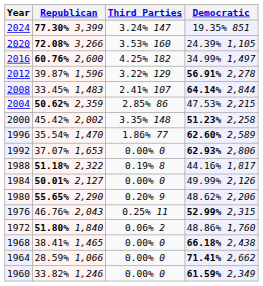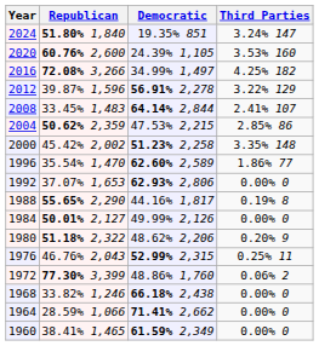 <table class="wikitable" style="float:right; font-size:95%;">
 <tr bgcolor=lightgrey>
 <th>Year</th>
 <th><a href='#'>Republican</a></th>
+<th><a href='#'>Democratic</a></th>
 <th><a href='#'>Third Parties</a></th>
-<th><a href='#'>Democratic</a></th>
 </tr>
 <tr>
 <td align="center" bgcolor="#fff3f3"><a href='#'>2024</a></td>
-<td align="center" bgcolor="#fff3f3"><strong>77.30%</strong> <em>3,399</em></td>
+<td align="center" bgcolor="#fff3f3"><strong>51.80%</strong> <em>1,840</em></td>
+<td align="center" bgcolor="#f0f0ff">19.35% <em>851</em></td>
 <td align="center">3.24% <em>147</em></td>
-<td align="center" bgcolor="#f0f0ff">19.35% <em>851</em></td>
 </tr>
 <tr>
 <td align="center" bgcolor="#fff3f3"><a href='#'>2020</a></td>
-<td align="center" bgcolor="#fff3f3"><strong>72.08%</strong> <em>3,266</em></td>
+<td align="center" bgcolor="#fff3f3"><strong>60.76%</strong> <em>2,600</em></td>
+<td align="center" bgcolor="#f0f0ff">24.39% <em>1,105</em></td>
 <td align="center">3.53% <em>160</em></td>
-<td align="center" bgcolor="#f0f0ff">24.39% <em>1,105</em></td>
 </tr>
 <tr>
 <td align="center" bgcolor="#fff3f3"><a href='#'>2016</a></td>
-<td align="center" bgcolor="#fff3f3"><strong>60.76%</strong> <em>2,600</em></td>
+<td align="center" bgcolor="#fff3f3"><strong>72.08%</strong> <em>3,266</em></td>
+<td align="center" bgcolor="#f0f0ff">34.99% <em>1,497</em></td>
 <td align="center">4.25% <em>182</em></td>
-<td align="center" bgcolor="#f0f0ff">34.99% <em>1,497</em></td>
 </tr>
 <tr>
 <td align="center" bgcolor="#f0f0ff"><a href='#'>2012</a></td>
 <td align="center" bgcolor="#fff3f3">39.87% <em>1,596</em></td>
+<td align="center" bgcolor="#f0f0ff"><strong>56.91%</strong> <em>2,278</em></td>
 <td align="center">3.22% <em>129</em></td>
-<td align="center" bgcolor="#f0f0ff"><strong>56.91%</strong> <em>2,278</em></td>
 </tr>
 <tr>
 <td align="center" bgcolor="#f0f0ff"><a href='#'>2008</a></td>
 <td align="center" bgcolor="#fff3f3">33.45% <em>1,483</em></td>
+<td align="center" bgcolor="#f0f0ff"><strong>64.14%</strong> <em>2,844</em></td>
 <td align="center">2.41% <em>107</em></td>
-<td align="center" bgcolor="#f0f0ff"><strong>64.14%</strong> <em>2,844</em></td>
 </tr>
 <tr>
 <td align="center" bgcolor="#fff3f3"><a href='#'>2004</a></td>
 <td align="center" bgcolor="#fff3f3"><strong>50.62%</strong> <em>2,359</em></td>
+<td align="center" bgcolor="#f0f0ff">47.53% <em>2,215</em></td>
 <td align="center">2.85% <em>86</em></td>
-<td align="center" bgcolor="#f0f0ff">47.53% <em>2,215</em></td>
 </tr>
 <tr>
 <td align="center" bgcolor="#f0f0ff">2000</td>
 <td align="center" bgcolor="#fff3f3">45.42% <em>2,002</em></td>
+<td align="center" bgcolor="#f0f0ff"><strong>51.23%</strong> <em>2,258</em></td>
 <td align="center">3.35% <em>148</em></td>
-<td align="center" bgcolor="#f0f0ff"><strong>51.23%</strong> <em>2,258</em></td>
 </tr>
 <tr>
 <td align="center" bgcolor="#f0f0ff">1996</td>
 <td align="center" bgcolor="#fff3f3">35.54% <em>1,470</em></td>
+<td align="center" bgcolor="#f0f0ff"><strong>62.60%</strong> <em>2,589</em></td>
 <td align="center">1.86% <em>77</em></td>
-<td align="center" bgcolor="#f0f0ff"><strong>62.60%</strong> <em>2,589</em></td>
 </tr>
 <tr>
 <td align="center" bgcolor="#f0f0ff">1992</td>
 <td align="center" bgcolor="#fff3f3">37.07% <em>1,653</em></td>
+<td align="center" bgcolor="#f0f0ff"><strong>62.93%</strong> <em>2,806</em></td>
 <td align="center">0.00% <em>0</em></td>
-<td align="center" bgcolor="#f0f0ff"><strong>62.93%</strong> <em>2,806</em></td>
 </tr>
 <tr>
 <td align="center" bgcolor="#fff3f3">1988</td>
-<td align="center" bgcolor="#fff3f3"><strong>51.18%</strong> <em>2,322</em></td>
+<td align="center" bgcolor="#fff3f3"><strong>55.65%</strong> <em>2,290</em></td>
+<td align="center" bgcolor="#f0f0ff">44.16% <em>1,817</em></td>
 <td align="center">0.19% <em>8</em></td>
-<td align="center" bgcolor="#f0f0ff">44.16% <em>1,817</em></td>
 </tr>
 <tr>
 <td align="center" bgcolor="#fff3f3">1984</td>
 <td align="center" bgcolor="#fff3f3"><strong>50.01%</strong> <em>2,127</em></td>
+<td align="center" bgcolor="#f0f0ff">49.99% <em>2,126</em></td>
 <td align="center">0.00% <em>0</em></td>
-<td align="center" bgcolor="#f0f0ff">49.99% <em>2,126</em></td>
 </tr>
 <tr>
 <td align="center" bgcolor="#fff3f3">1980</td>
-<td align="center" bgcolor="#fff3f3"><strong>55.65%</strong> <em>2,290</em></td>
+<td align="center" bgcolor="#fff3f3"><strong>51.18%</strong> <em>2,322</em></td>
+<td align="center" bgcolor="#f0f0ff">48.62% <em>2,206</em></td>
 <td align="center">0.20% <em>9</em></td>
-<td align="center" bgcolor="#f0f0ff">48.62% <em>2,206</em></td>
 </tr>
 <tr>
 <td align="center" bgcolor="#f0f0ff">1976</td>
 <td align="center" bgcolor="#fff3f3">46.76% <em>2,043</em></td>
+<td align="center" bgcolor="#f0f0ff"><strong>52.99%</strong> <em>2,315</em></td>
 <td align="center">0.25% <em>11</em></td>
-<td align="center" bgcolor="#f0f0ff"><strong>52.99%</strong> <em>2,315</em></td>
 </tr>
 <tr>
 <td align="center" bgcolor="#fff3f3">1972</td>
-<td align="center" bgcolor="#fff3f3"><strong>51.80%</strong> <em>1,840</em></td>
+<td align="center" bgcolor="#fff3f3"><strong>77.30%</strong> <em>3,399</em></td>
+<td align="center" bgcolor="#f0f0ff">48.86% <em>1,760</em></td>
 <td align="center">0.06% <em>2</em></td>
-<td align="center" bgcolor="#f0f0ff">48.86% <em>1,760</em></td>
 </tr>
 <tr>
 <td align="center" bgcolor="#f0f0ff">1968</td>
-<td align="center" bgcolor="#fff3f3">38.41% <em>1,465</em></td>
+<td align="center" bgcolor="#fff3f3">33.82% <em>1,246</em></td>
+<td align="center" bgcolor="#f0f0ff"><strong>66.18%</strong> <em>2,438</em></td>
 <td align="center">0.00% <em>0</em></td>
-<td align="center" bgcolor="#f0f0ff"><strong>66.18%</strong> <em>2,438</em></td>
 </tr>
 <tr>
 <td align="center" bgcolor="#f0f0ff">1964</td>
 <td align="center" bgcolor="#fff3f3">28.59% <em>1,066</em></td>
+<td align="center" bgcolor="#f0f0ff"><strong>71.41%</strong> <em>2,662</em></td>
 <td align="center">0.00% <em>0</em></td>
-<td align="center" bgcolor="#f0f0ff"><strong>71.41%</strong> <em>2,662</em></td>
 </tr>
 <tr>
 <td align="center" bgcolor="#f0f0ff">1960</td>
-<td align="center" bgcolor="#fff3f3">33.82% <em>1,246</em></td>
+<td align="center" bgcolor="#fff3f3">38.41% <em>1,465</em></td>
+<td align="center" bgcolor="#f0f0ff"><strong>61.59%</strong> <em>2,349</em></td>
 <td align="center">0.00% <em>0</em></td>
-<td align="center" bgcolor="#f0f0ff"><strong>61.59%</strong> <em>2,349</em></td>
 </tr>
 </table>
